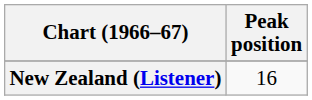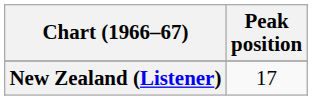 <table class="wikitable sortable plainrowheaders" style="text-align:center">
 <tr>
 <th>Chart (1966–67)</th>
 <th>Peak<br>position</th>
 </tr>
 <tr>
 </tr>
 <tr>
 <th scope="row">New Zealand (<a href='#'>Listener</a>)</th>
-<td>16</td>
+<td>17</td>
 </tr>
 </table>
